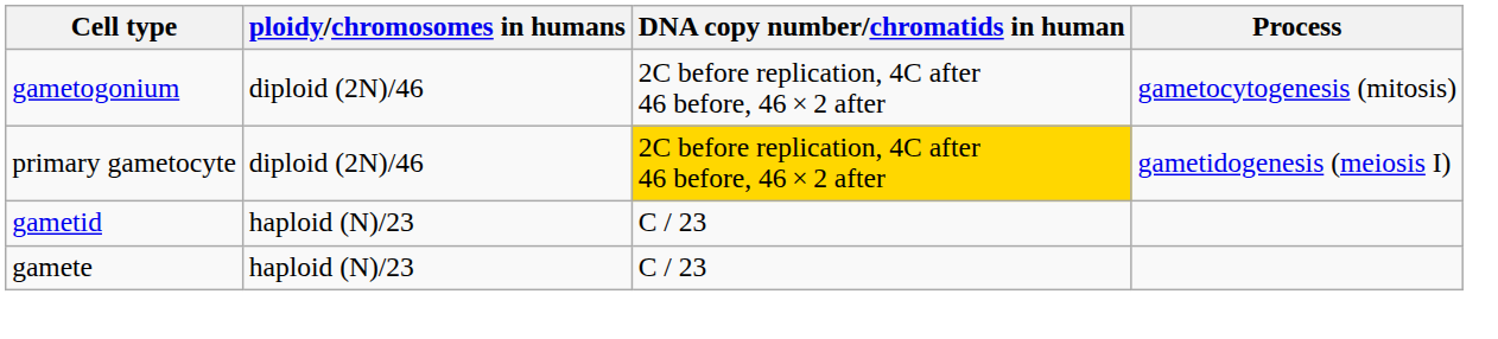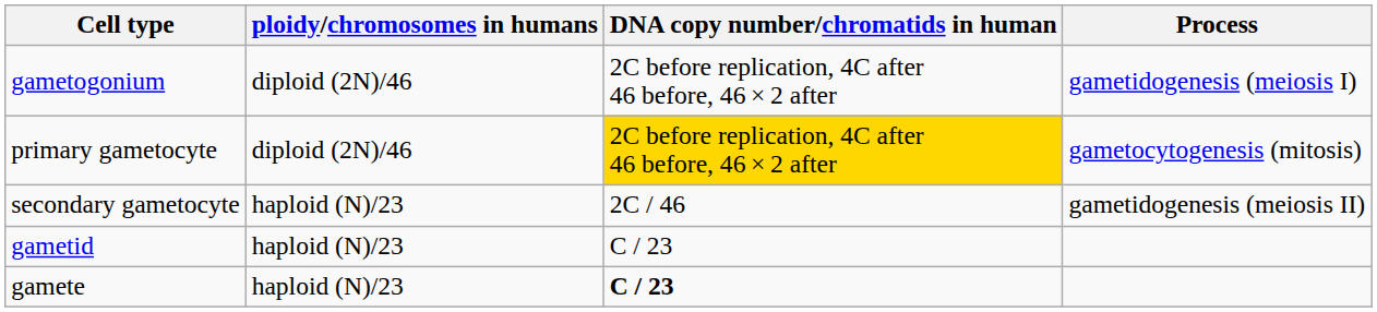 <table class="wikitable">
 <tr>
 <th>Cell type</th>
 <th><a href='#'>ploidy</a>/<a href='#'>chromosomes</a> in humans</th>
 <th>DNA copy number/<a href='#'>chromatids</a> in human</th>
 <th>Process</th>
 </tr>
 <tr>
 <td><a href='#'>gametogonium</a></td>
 <td>diploid (2N)/46</td>
 <td>2C before replication, 4C after<br>46 before, 46 × 2 after</td>
-<td><a href='#'>gametocytogenesis</a> (mitosis)</td>
+<td><a href='#'>gametidogenesis</a> (<a href='#'>meiosis</a> I)</td>
 </tr>
 <tr>
 <td>primary gametocyte</td>
 <td>diploid (2N)/46</td>
 <td style="background: gold;">2C before replication, 4C after<br>46 before, 46 × 2 after</td>
-<td><a href='#'>gametidogenesis</a> (<a href='#'>meiosis</a> I)</td>
+<td><a href='#'>gametocytogenesis</a> (mitosis)</td>
+</tr>
+<tr>
+<td>secondary gametocyte</td>
+<td>haploid (N)/23</td>
+<td>2C / 46</td>
+<td>gametidogenesis (meiosis II)</td>
 </tr>
 <tr>
 <td><a href='#'>gametid</a></td>
 <td>haploid (N)/23</td>
 <td>C / 23</td>
 <td></td>
 </tr>
 <tr>
 <td>gamete</td>
 <td>haploid (N)/23</td>
-<td>C / 23</td>
+<td><strong>C / 23</strong></td>
 <td></td>
 </tr>
 </table>
